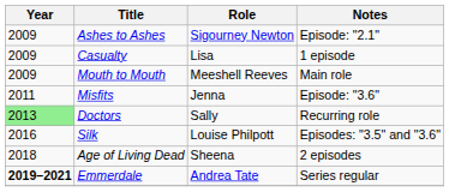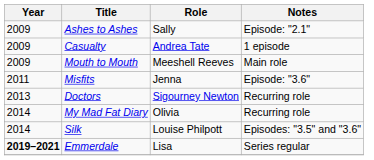 <table class="wikitable sortable">
 <tr>
 <th>Year</th>
 <th>Title</th>
 <th>Role</th>
 <th class="unsortable">Notes</th>
 </tr>
 <tr>
 <td>2009</td>
 <td><em><a href='#'>Ashes to Ashes</a></em></td>
-<td><a href='#'>Sigourney Newton</a></td>
+<td>Sally</td>
 <td>Episode: "2.1"</td>
 </tr>
 <tr>
 <td>2009</td>
 <td><em><a href='#'>Casualty</a></em></td>
-<td>Lisa</td>
+<td><a href='#'>Andrea Tate</a></td>
 <td>1 episode</td>
 </tr>
 <tr>
 <td>2009</td>
 <td><em><a href='#'>Mouth to Mouth</a></em></td>
 <td>Meeshell Reeves</td>
 <td>Main role</td>
 </tr>
 <tr>
 <td>2011</td>
 <td><em><a href='#'>Misfits</a></em></td>
 <td>Jenna</td>
 <td>Episode: "3.6"</td>
 </tr>
 <tr>
-<td style="background: lightgreen;">2013</td>
+<td>2013</td>
 <td><em><a href='#'>Doctors</a></em></td>
-<td>Sally</td>
+<td><a href='#'>Sigourney Newton</a></td>
 <td>Recurring role</td>
 </tr>
 <tr>
-<td>2016</td>
+<td>2014</td>
+<td><em><a href='#'>My Mad Fat Diary</a></em></td>
+<td>Olivia</td>
+<td>Recurring role</td>
+</tr>
+<tr>
+<td>2014</td>
 <td><em><a href='#'>Silk</a></em></td>
 <td>Louise Philpott</td>
 <td>Episodes: "3.5" and "3.6"</td>
 </tr>
 <tr>
-<td>2018</td>
-<td><em>Age of Living Dead</em></td>
-<td>Sheena</td>
-<td>2 episodes</td>
-</tr>
-<tr>
 <td><strong>2019–2021</strong></td>
 <td><em><a href='#'>Emmerdale</a></em></td>
-<td><a href='#'>Andrea Tate</a></td>
+<td>Lisa</td>
 <td>Series regular</td>
 </tr>
 <tr>
 </tr>
 </table>
